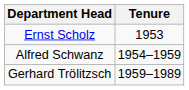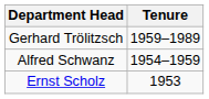 <table class="wikitable" style="text-align: center;">
 <tr>
 <th>Department Head</th>
 <th>Tenure</th>
 </tr>
 <tr>
-<td><a href='#'>Ernst Scholz</a></td>
-<td>1953</td>
+<td>Gerhard Trölitzsch</td>
+<td>1959–1989</td>
 </tr>
 <tr>
 <td>Alfred Schwanz</td>
 <td>1954–1959</td>
 </tr>
 <tr>
-<td>Gerhard Trölitzsch</td>
-<td>1959–1989</td>
+<td><a href='#'>Ernst Scholz</a></td>
+<td>1953</td>
 </tr>
 </table>
